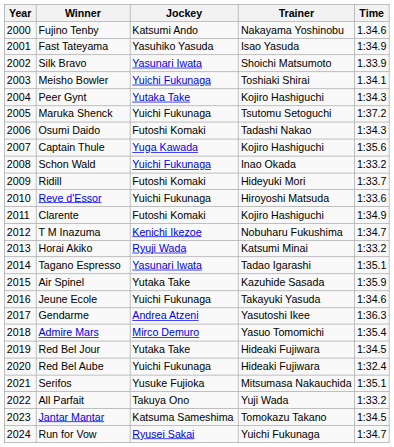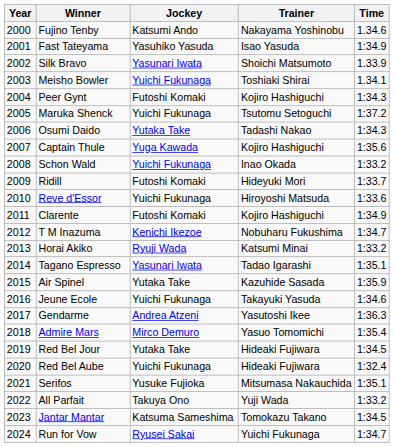 <table class="wikitable sortable" style="font-size:90%">
 <tr>
 <th width="36px">Year<br></th>
 <th width="120px">Winner<br></th>
 <th width="140px">Jockey<br></th>
 <th width="150px">Trainer<br></th>
 <th>Time<br></th>
 </tr>
 <tr>
 <td>2000</td>
 <td>Fujino Tenby</td>
 <td>Katsumi Ando</td>
 <td>Nakayama Yoshinobu</td>
 <td>1.34.6</td>
 </tr>
 <tr>
 <td>2001</td>
 <td>Fast Tateyama</td>
 <td>Yasuhiko Yasuda</td>
 <td>Isao Yasuda</td>
 <td>1:34.9</td>
 </tr>
 <tr>
 <td>2002</td>
 <td>Silk Bravo</td>
 <td><a href='#'>Yasunari Iwata</a></td>
 <td>Shoichi Matsumoto</td>
 <td>1.33.9</td>
 </tr>
 <tr>
 <td>2003</td>
 <td>Meisho Bowler</td>
 <td><a href='#'>Yuichi Fukunaga</a></td>
 <td>Toshiaki Shirai</td>
 <td>1.34.1</td>
 </tr>
 <tr>
 <td>2004</td>
 <td>Peer Gynt</td>
-<td><a href='#'>Yutaka Take</a></td>
+<td>Futoshi Komaki</td>
 <td>Kojiro Hashiguchi</td>
 <td>1:34.3</td>
 </tr>
 <tr>
 <td>2005</td>
 <td>Maruka Shenck</td>
 <td>Yuichi Fukunaga</td>
 <td>Tsutomu Setoguchi</td>
 <td>1:37.2</td>
 </tr>
 <tr>
 <td>2006</td>
 <td>Osumi Daido</td>
-<td>Futoshi Komaki</td>
+<td><a href='#'>Yutaka Take</a></td>
 <td>Tadashi Nakao</td>
 <td>1:34.3</td>
 </tr>
 <tr>
 <td>2007</td>
 <td>Captain Thule</td>
 <td><a href='#'>Yuga Kawada</a></td>
 <td>Kojiro Hashiguchi</td>
 <td>1:35.6</td>
 </tr>
 <tr>
 <td>2008</td>
 <td>Schon Wald</td>
 <td><a href='#'>Yuichi Fukunaga</a></td>
 <td>Inao Okada</td>
 <td>1:33.2</td>
 </tr>
 <tr>
 <td>2009</td>
 <td>Ridill</td>
 <td>Futoshi Komaki</td>
 <td>Hideyuki Mori</td>
 <td>1:33.7</td>
 </tr>
 <tr>
 <td>2010</td>
 <td><a href='#'>Reve d'Essor</a></td>
 <td>Yuichi Fukunaga</td>
 <td>Hiroyoshi Matsuda</td>
 <td>1:33.6</td>
 </tr>
 <tr>
 <td>2011</td>
 <td>Clarente</td>
 <td>Futoshi Komaki</td>
 <td>Kojiro Hashiguchi</td>
 <td>1:34.9</td>
 </tr>
 <tr>
 <td>2012</td>
 <td>T M Inazuma</td>
 <td><a href='#'>Kenichi Ikezoe</a></td>
 <td>Nobuharu Fukushima</td>
 <td>1:34.7</td>
 </tr>
 <tr>
 <td>2013</td>
 <td>Horai Akiko</td>
 <td><a href='#'>Ryuji Wada</a></td>
 <td>Katsumi Minai</td>
 <td>1:33.2</td>
 </tr>
 <tr>
 <td>2014</td>
 <td>Tagano Espresso</td>
 <td><a href='#'>Yasunari Iwata</a></td>
 <td>Tadao Igarashi</td>
 <td>1:35.1</td>
 </tr>
 <tr>
 <td>2015</td>
 <td>Air Spinel</td>
 <td>Yutaka Take</td>
 <td>Kazuhide Sasada</td>
 <td>1:35.9</td>
 </tr>
 <tr>
 <td>2016</td>
 <td>Jeune Ecole</td>
 <td>Yuichi Fukunaga</td>
 <td>Takayuki Yasuda</td>
 <td>1:34.6</td>
 </tr>
 <tr>
 <td>2017</td>
 <td>Gendarme</td>
 <td><a href='#'>Andrea Atzeni</a></td>
 <td>Yasutoshi Ikee</td>
 <td>1:36.3</td>
 </tr>
 <tr>
 <td>2018</td>
 <td><a href='#'>Admire Mars</a></td>
 <td><a href='#'>Mirco Demuro</a></td>
 <td>Yasuo Tomomichi</td>
 <td>1:35.4</td>
 </tr>
 <tr>
 <td>2019</td>
 <td>Red Bel Jour</td>
 <td>Yutaka Take</td>
 <td>Hideaki Fujiwara</td>
 <td>1:34.5</td>
 </tr>
 <tr>
 <td>2020</td>
 <td>Red Bel Aube </td>
 <td>Yuichi Fukunaga</td>
 <td>Hideaki Fujiwara</td>
 <td>1:32.4</td>
 </tr>
 <tr>
 <td>2021</td>
 <td>Serifos </td>
 <td>Yusuke Fujioka</td>
 <td>Mitsumasa Nakauchida</td>
 <td>1:35.1</td>
 </tr>
 <tr>
 <td>2022</td>
 <td>All Parfait </td>
 <td>Takuya Ono</td>
 <td>Yuji Wada</td>
 <td>1:33.2</td>
 </tr>
 <tr>
 <td>2023</td>
 <td><a href='#'>Jantar Mantar</a></td>
 <td>Katsuma Sameshima</td>
 <td>Tomokazu Takano</td>
 <td>1:34.5</td>
 </tr>
 <tr>
 <td>2024</td>
 <td>Run for Vow</td>
 <td><a href='#'>Ryusei Sakai</a></td>
 <td>Yuichi Fukunaga</td>
 <td>1:34.7</td>
 </tr>
 </table>
